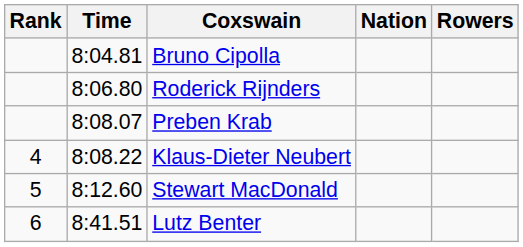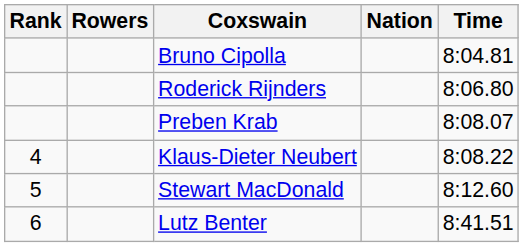 <table class="wikitable sortable" style=text-align:center>
 <tr>
 <th>Rank</th>
-<th>Time</th>
+<th>Rowers</th>
 <th>Coxswain</th>
 <th>Nation</th>
-<th>Rowers</th>
+<th>Time</th>
 </tr>
 <tr>
 <td></td>
-<td>8:04.81</td>
+<td align=left></td>
 <td align=left><a href='#'>Bruno Cipolla</a></td>
 <td align=left></td>
-<td align=left></td>
+<td>8:04.81</td>
 </tr>
 <tr>
 <td></td>
-<td>8:06.80</td>
+<td align=left></td>
 <td align=left><a href='#'>Roderick Rijnders</a></td>
 <td align=left></td>
-<td align=left></td>
+<td>8:06.80</td>
 </tr>
 <tr>
 <td></td>
-<td>8:08.07</td>
+<td align=left></td>
 <td align=left><a href='#'>Preben Krab</a></td>
 <td align=left></td>
-<td align=left></td>
+<td>8:08.07</td>
 </tr>
 <tr>
 <td>4</td>
-<td>8:08.22</td>
+<td align=left></td>
 <td align=left><a href='#'>Klaus-Dieter Neubert</a></td>
 <td align=left></td>
-<td align=left></td>
+<td>8:08.22</td>
 </tr>
 <tr>
 <td>5</td>
-<td>8:12.60</td>
+<td align=left></td>
 <td align=left><a href='#'>Stewart MacDonald</a></td>
 <td align=left></td>
-<td align=left></td>
+<td>8:12.60</td>
 </tr>
 <tr>
 <td>6</td>
-<td>8:41.51</td>
+<td align=left></td>
 <td align=left><a href='#'>Lutz Benter</a></td>
 <td align=left></td>
-<td align=left></td>
+<td>8:41.51</td>
 </tr>
 </table>
